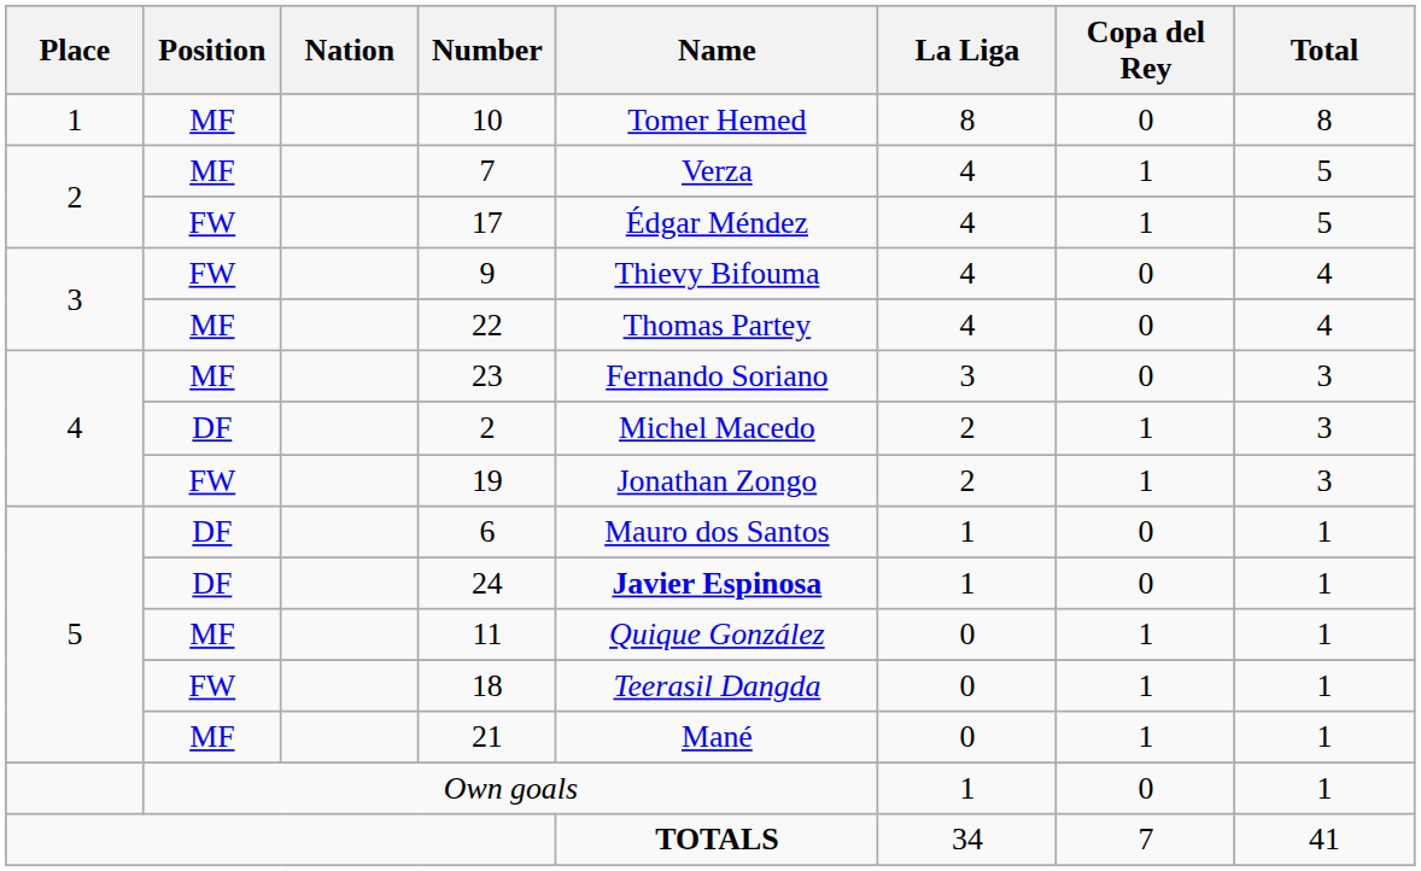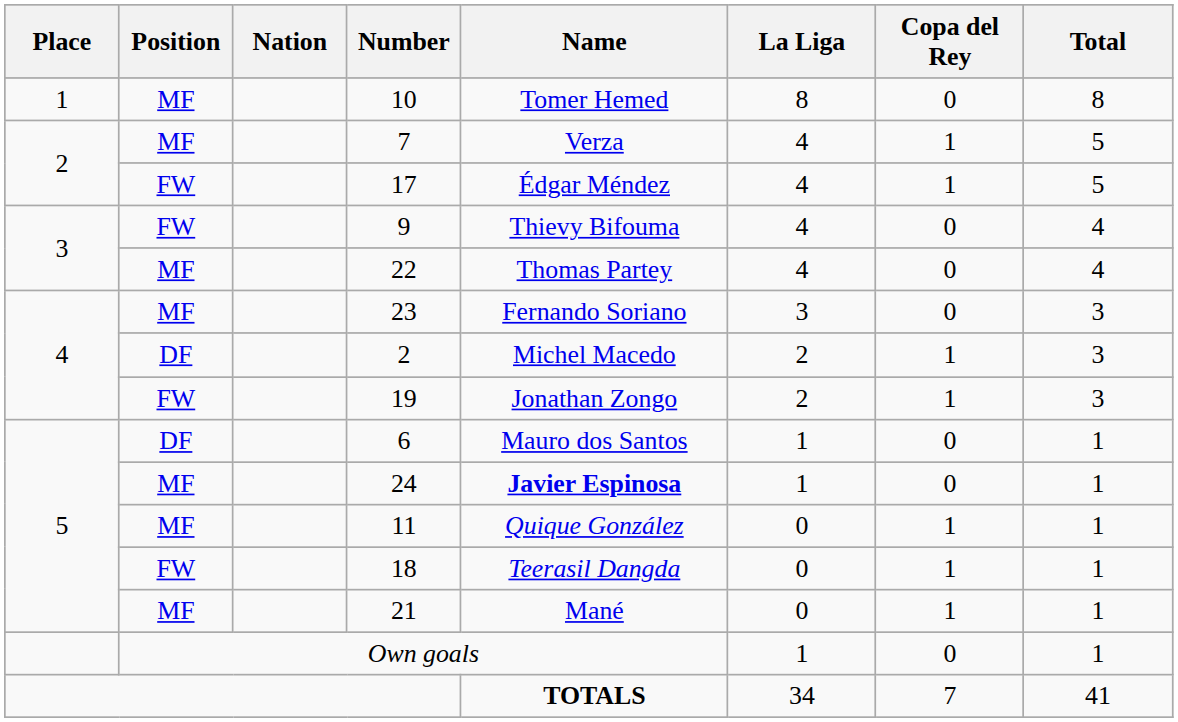 <table class="wikitable" style="font-size: 95%; text-align: center;">
 <tr>
 <th width=60>Place</th>
 <th width=60>Position</th>
 <th width=60>Nation</th>
 <th width=60>Number</th>
 <th width=150>Name</th>
 <th width=80>La Liga</th>
 <th width=80>Copa del Rey</th>
 <th width=80><strong>Total</strong></th>
 </tr>
 <tr>
 <td>1</td>
 <td><a href='#'>MF</a></td>
 <td></td>
 <td>10</td>
 <td><a href='#'>Tomer Hemed</a></td>
 <td>8</td>
 <td>0</td>
 <td>8</td>
 </tr>
 <tr>
 <td rowspan="2">2</td>
 <td><a href='#'>MF</a></td>
 <td></td>
 <td>7</td>
 <td><a href='#'>Verza</a></td>
 <td>4</td>
 <td>1</td>
 <td>5</td>
 </tr>
 <tr>
 <td><a href='#'>FW</a></td>
 <td></td>
 <td>17</td>
 <td><a href='#'>Édgar Méndez</a></td>
 <td>4</td>
 <td>1</td>
 <td>5</td>
 </tr>
 <tr>
 <td rowspan="2">3</td>
 <td><a href='#'>FW</a></td>
 <td></td>
 <td>9</td>
 <td><a href='#'>Thievy Bifouma</a></td>
 <td>4</td>
 <td>0</td>
 <td>4</td>
 </tr>
 <tr>
 <td><a href='#'>MF</a></td>
 <td></td>
 <td>22</td>
 <td><a href='#'>Thomas Partey</a></td>
 <td>4</td>
 <td>0</td>
 <td>4</td>
 </tr>
 <tr>
 <td rowspan="3">4</td>
 <td><a href='#'>MF</a></td>
 <td></td>
 <td>23</td>
 <td><a href='#'>Fernando Soriano</a></td>
 <td>3</td>
 <td>0</td>
 <td>3</td>
 </tr>
 <tr>
 <td><a href='#'>DF</a></td>
 <td></td>
 <td>2</td>
 <td><a href='#'>Michel Macedo</a></td>
 <td>2</td>
 <td>1</td>
 <td>3</td>
 </tr>
 <tr>
 <td><a href='#'>FW</a></td>
 <td></td>
 <td>19</td>
 <td><a href='#'>Jonathan Zongo</a></td>
 <td>2</td>
 <td>1</td>
 <td>3</td>
 </tr>
 <tr>
 <td rowspan="5">5</td>
 <td><a href='#'>DF</a></td>
 <td></td>
 <td>6</td>
 <td><a href='#'>Mauro dos Santos</a></td>
 <td>1</td>
 <td>0</td>
 <td>1</td>
 </tr>
 <tr>
-<td><a href='#'>DF</a></td>
+<td><a href='#'>MF</a></td>
 <td></td>
 <td>24</td>
 <td><strong><a href='#'>Javier Espinosa</a></strong></td>
 <td>1</td>
 <td>0</td>
 <td>1</td>
 </tr>
 <tr>
 <td><a href='#'>MF</a></td>
 <td></td>
 <td>11</td>
 <td><em><a href='#'>Quique González</a></em></td>
 <td>0</td>
 <td>1</td>
 <td>1</td>
 </tr>
 <tr>
 <td><a href='#'>FW</a></td>
 <td></td>
 <td>18</td>
 <td><em><a href='#'>Teerasil Dangda</a></em></td>
 <td>0</td>
 <td>1</td>
 <td>1</td>
 </tr>
 <tr>
 <td><a href='#'>MF</a></td>
 <td></td>
 <td>21</td>
 <td><a href='#'>Mané</a></td>
 <td>0</td>
 <td>1</td>
 <td>1</td>
 </tr>
 <tr>
 <td></td>
 <td colspan="4"><em>Own goals</em></td>
 <td>1</td>
 <td>0</td>
 <td>1</td>
 </tr>
 <tr>
 <td colspan="4"></td>
 <td><strong>TOTALS</strong></td>
 <td>34</td>
 <td>7</td>
 <td>41</td>
 </tr>
 </table>
